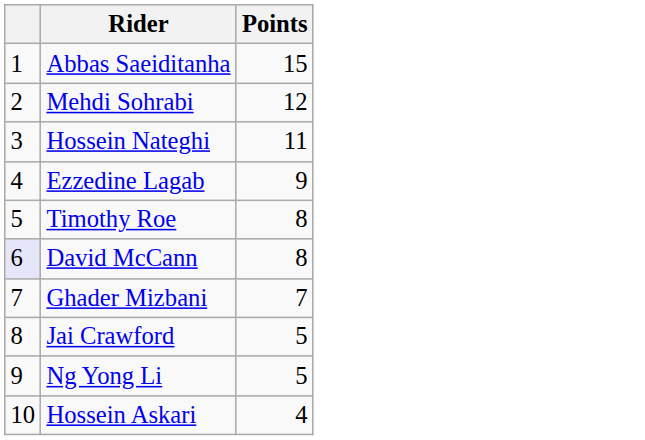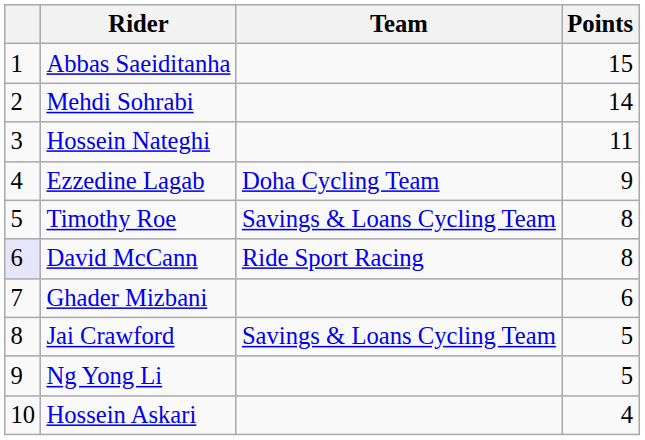 <table class=wikitable>
 <tr>
 <th></th>
 <th>Rider</th>
+<th>Team</th>
 <th>Points</th>
 </tr>
 <tr>
 <td>1</td>
 <td> <a href='#'>Abbas Saeiditanha</a> </td>
+<td></td>
 <td align=right>15</td>
 </tr>
 <tr>
 <td>2</td>
 <td> <a href='#'>Mehdi Sohrabi</a></td>
-<td align=right>12</td>
+<td></td>
+<td align=right>14</td>
 </tr>
 <tr>
 <td>3</td>
 <td> <a href='#'>Hossein Nateghi</a></td>
+<td></td>
 <td align=right>11</td>
 </tr>
 <tr>
 <td>4</td>
 <td> <a href='#'>Ezzedine Lagab</a></td>
+<td><a href='#'>Doha Cycling Team</a></td>
 <td align=right>9</td>
 </tr>
 <tr>
 <td>5</td>
 <td> <a href='#'>Timothy Roe</a></td>
+<td><a href='#'>Savings & Loans Cycling Team</a></td>
 <td align=right>8</td>
 </tr>
 <tr>
 <td style="background: lavender;">6</td>
 <td> <a href='#'>David McCann</a></td>
+<td><a href='#'>Ride Sport Racing</a></td>
 <td align=right>8</td>
 </tr>
 <tr>
 <td>7</td>
 <td> <a href='#'>Ghader Mizbani</a></td>
-<td align=right>7</td>
+<td></td>
+<td align=right>6</td>
 </tr>
 <tr>
 <td>8</td>
 <td> <a href='#'>Jai Crawford</a></td>
+<td><a href='#'>Savings & Loans Cycling Team</a></td>
 <td align=right>5</td>
 </tr>
 <tr>
 <td>9</td>
 <td> <a href='#'>Ng Yong Li</a></td>
+<td></td>
 <td align=right>5</td>
 </tr>
 <tr>
 <td>10</td>
 <td> <a href='#'>Hossein Askari</a></td>
+<td></td>
 <td align=right>4</td>
 </tr>
 </table>
